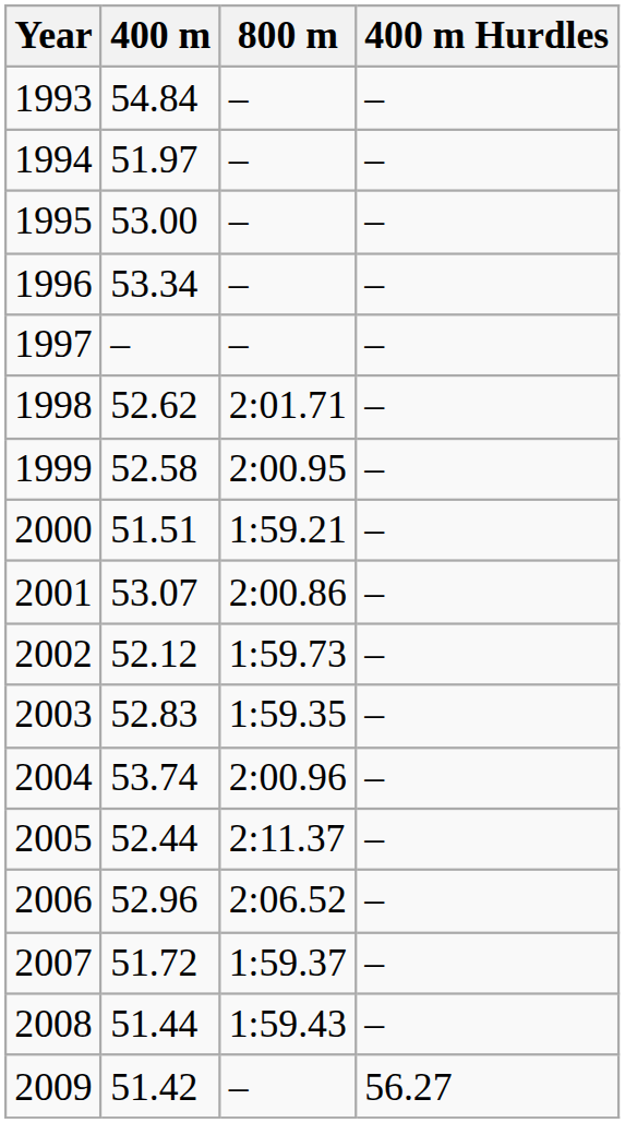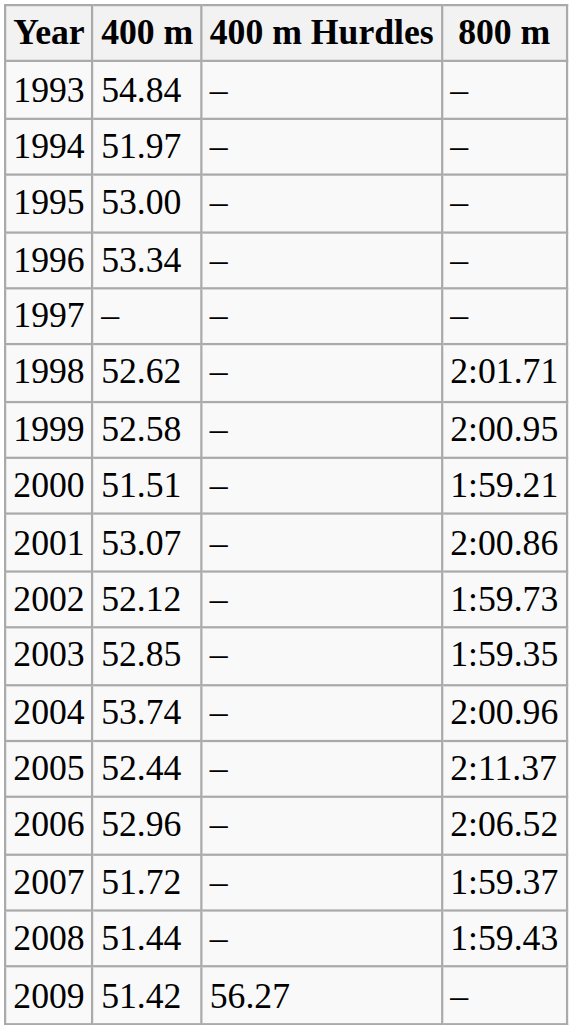 <table class="wikitable">
 <tr>
 <th>Year</th>
 <th>400 m</th>
+<th>400 m Hurdles</th>
 <th>800 m</th>
-<th>400 m Hurdles</th>
 </tr>
 <tr>
 <td>1993</td>
 <td>54.84</td>
 <td>–</td>
 <td>–</td>
 </tr>
 <tr>
 <td>1994</td>
 <td>51.97</td>
 <td>–</td>
 <td>–</td>
 </tr>
 <tr>
 <td>1995</td>
 <td>53.00</td>
 <td>–</td>
 <td>–</td>
 </tr>
 <tr>
 <td>1996</td>
 <td>53.34</td>
 <td>–</td>
 <td>–</td>
 </tr>
 <tr>
 <td>1997</td>
 <td>–</td>
 <td>–</td>
 <td>–</td>
 </tr>
 <tr>
 <td>1998</td>
 <td>52.62</td>
+<td>–</td>
 <td>2:01.71</td>
-<td>–</td>
 </tr>
 <tr>
 <td>1999</td>
 <td>52.58</td>
+<td>–</td>
 <td>2:00.95</td>
-<td>–</td>
 </tr>
 <tr>
 <td>2000</td>
 <td>51.51</td>
+<td>–</td>
 <td>1:59.21</td>
-<td>–</td>
 </tr>
 <tr>
 <td>2001</td>
 <td>53.07</td>
+<td>–</td>
 <td>2:00.86</td>
-<td>–</td>
 </tr>
 <tr>
 <td>2002</td>
 <td>52.12</td>
+<td>–</td>
 <td>1:59.73</td>
-<td>–</td>
 </tr>
 <tr>
 <td>2003</td>
-<td>52.83</td>
+<td>52.85</td>
+<td>–</td>
 <td>1:59.35</td>
-<td>–</td>
 </tr>
 <tr>
 <td>2004</td>
 <td>53.74</td>
+<td>–</td>
 <td>2:00.96</td>
-<td>–</td>
 </tr>
 <tr>
 <td>2005</td>
 <td>52.44</td>
+<td>–</td>
 <td>2:11.37</td>
-<td>–</td>
 </tr>
 <tr>
 <td>2006</td>
 <td>52.96</td>
+<td>–</td>
 <td>2:06.52</td>
-<td>–</td>
 </tr>
 <tr>
 <td>2007</td>
 <td>51.72</td>
+<td>–</td>
 <td>1:59.37</td>
-<td>–</td>
 </tr>
 <tr>
 <td>2008</td>
 <td>51.44</td>
+<td>–</td>
 <td>1:59.43</td>
-<td>–</td>
 </tr>
 <tr>
 <td>2009</td>
 <td>51.42</td>
+<td>56.27</td>
 <td>–</td>
-<td>56.27</td>
 </tr>
 </table>
